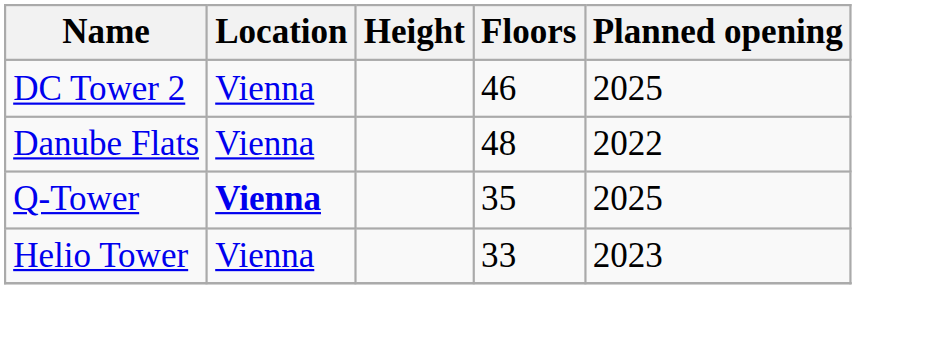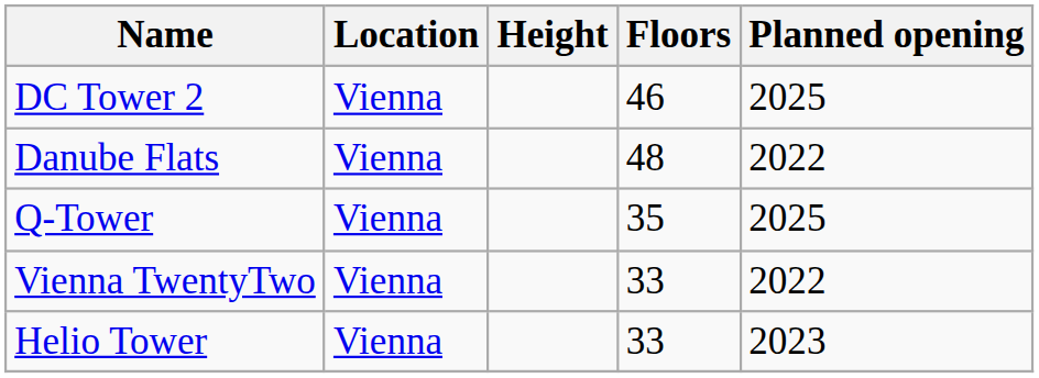 <table class="wikitable sortable zebra">
 <tr class="hintergrundfarbe6">
 <th>Name</th>
 <th>Location</th>
 <th>Height</th>
 <th>Floors</th>
 <th>Planned opening</th>
 </tr>
 <tr>
 <td><a href='#'>DC Tower 2</a></td>
 <td><a href='#'>Vienna</a></td>
 <td></td>
 <td>46</td>
 <td>2025</td>
 </tr>
 <tr>
 <td><a href='#'>Danube Flats</a></td>
 <td><a href='#'>Vienna</a></td>
 <td></td>
 <td>48</td>
 <td>2022</td>
 </tr>
 <tr>
 <td><a href='#'>Q-Tower</a></td>
-<td><strong><a href='#'>Vienna</a></strong></td>
+<td><a href='#'>Vienna</a></td>
 <td></td>
 <td>35</td>
 <td>2025</td>
+</tr>
+<tr>
+<td><a href='#'>Vienna TwentyTwo</a></td>
+<td><a href='#'>Vienna</a></td>
+<td></td>
+<td>33</td>
+<td>2022</td>
 </tr>
 <tr>
 <td><a href='#'>Helio Tower</a></td>
 <td><a href='#'>Vienna</a></td>
 <td></td>
 <td>33</td>
 <td>2023</td>
 </tr>
 <tr>
 </tr>
 </table>
